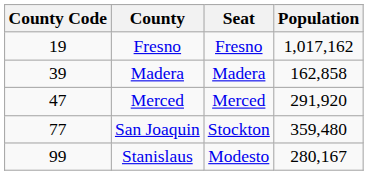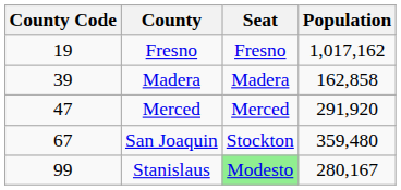 <table class="wikitable sortable" style="text-align:center;">
 <tr>
 <th> County Code</th>
 <th>County</th>
 <th>Seat</th>
 <th>Population</th>
 </tr>
 <tr>
 <td>19</td>
 <td><a href='#'>Fresno</a></td>
 <td><a href='#'>Fresno</a></td>
 <td>1,017,162</td>
 </tr>
 <tr>
 <td>39</td>
 <td><a href='#'>Madera</a></td>
 <td><a href='#'>Madera</a></td>
 <td>162,858</td>
 </tr>
 <tr>
 <td>47</td>
 <td><a href='#'>Merced</a></td>
 <td><a href='#'>Merced</a></td>
 <td>291,920</td>
 </tr>
 <tr>
-<td>77</td>
+<td>67</td>
 <td><a href='#'>San Joaquin</a></td>
 <td><a href='#'>Stockton</a></td>
 <td>359,480</td>
 </tr>
 <tr>
 <td>99</td>
 <td><a href='#'>Stanislaus</a></td>
-<td><a href='#'>Modesto</a></td>
+<td style="background: lightgreen;"><a href='#'>Modesto</a></td>
 <td>280,167</td>
 </tr>
 </table>
